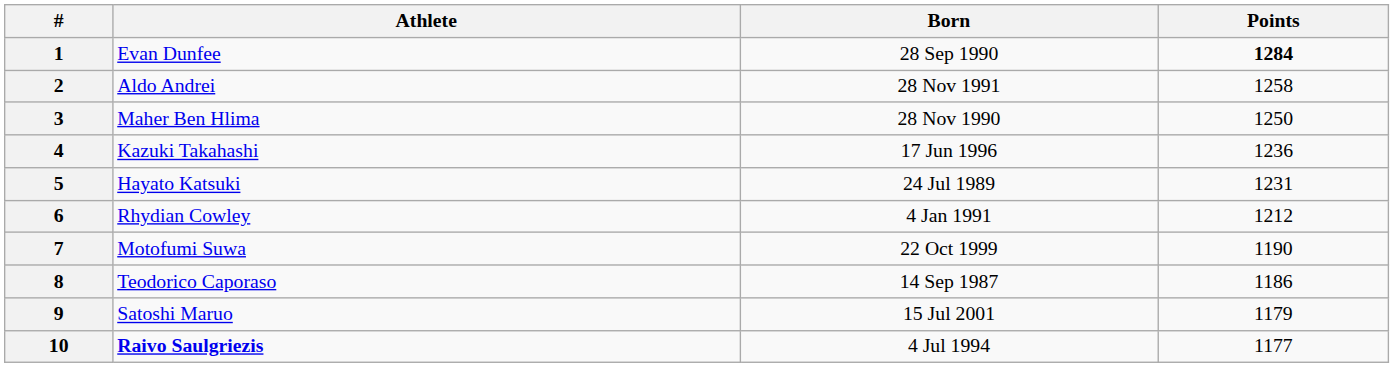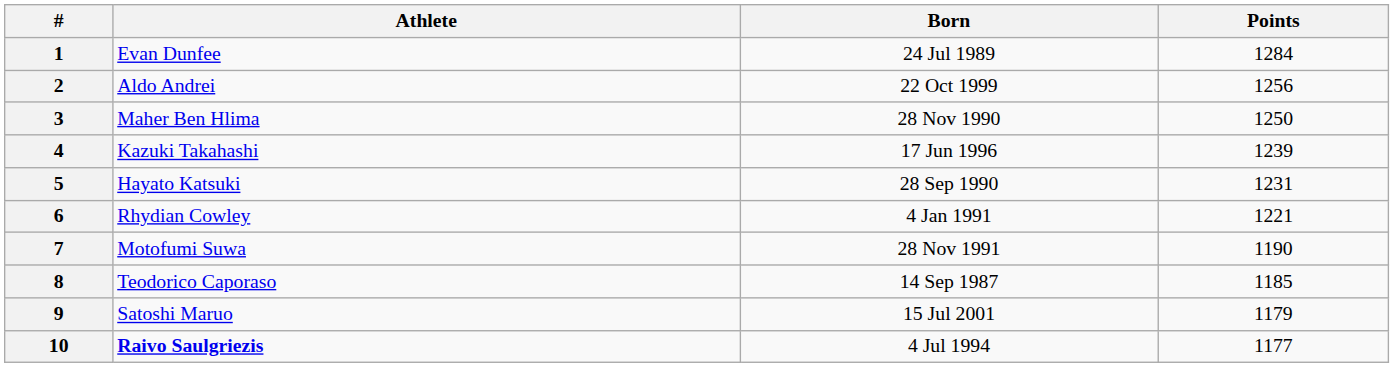 <table class="wikitable" width=80% style="font-size:90%; text-align:center;">
 <tr>
 <th>#</th>
 <th>Athlete</th>
 <th>Born</th>
 <th>Points</th>
 </tr>
 <tr>
 <th>1</th>
 <td align=left> <a href='#'>Evan Dunfee</a></td>
-<td>28 Sep 1990</td>
-<td><strong>1284</strong></td>
+<td>24 Jul 1989</td>
+<td>1284</td>
 </tr>
 <tr>
 <th>2</th>
 <td align=left> <a href='#'>Aldo Andrei</a></td>
-<td>28 Nov 1991</td>
-<td>1258</td>
+<td>22 Oct 1999</td>
+<td>1256</td>
 </tr>
 <tr>
 <th>3</th>
 <td align=left> <a href='#'>Maher Ben Hlima</a></td>
 <td>28 Nov 1990</td>
 <td>1250</td>
 </tr>
 <tr>
 <th>4</th>
 <td align=left> <a href='#'>Kazuki Takahashi</a></td>
 <td>17 Jun 1996</td>
-<td>1236</td>
+<td>1239</td>
 </tr>
 <tr>
 <th>5</th>
 <td align=left> <a href='#'>Hayato Katsuki</a></td>
-<td>24 Jul 1989</td>
+<td>28 Sep 1990</td>
 <td>1231</td>
 </tr>
 <tr>
 <th>6</th>
 <td align=left> <a href='#'>Rhydian Cowley</a></td>
 <td>4 Jan 1991</td>
-<td>1212</td>
+<td>1221</td>
 </tr>
 <tr>
 <th>7</th>
 <td align=left> <a href='#'>Motofumi Suwa</a></td>
-<td>22 Oct 1999</td>
+<td>28 Nov 1991</td>
 <td>1190</td>
 </tr>
 <tr>
 <th>8</th>
 <td align=left> <a href='#'>Teodorico Caporaso</a></td>
 <td>14 Sep 1987</td>
-<td>1186</td>
+<td>1185</td>
 </tr>
 <tr>
 <th>9</th>
 <td align=left> <a href='#'>Satoshi Maruo</a></td>
 <td>15 Jul 2001</td>
 <td>1179</td>
 </tr>
 <tr>
 <th>10</th>
 <td align=left><strong> <a href='#'>Raivo Saulgriezis</a></strong></td>
 <td>4 Jul 1994</td>
 <td>1177</td>
 </tr>
 </table>
